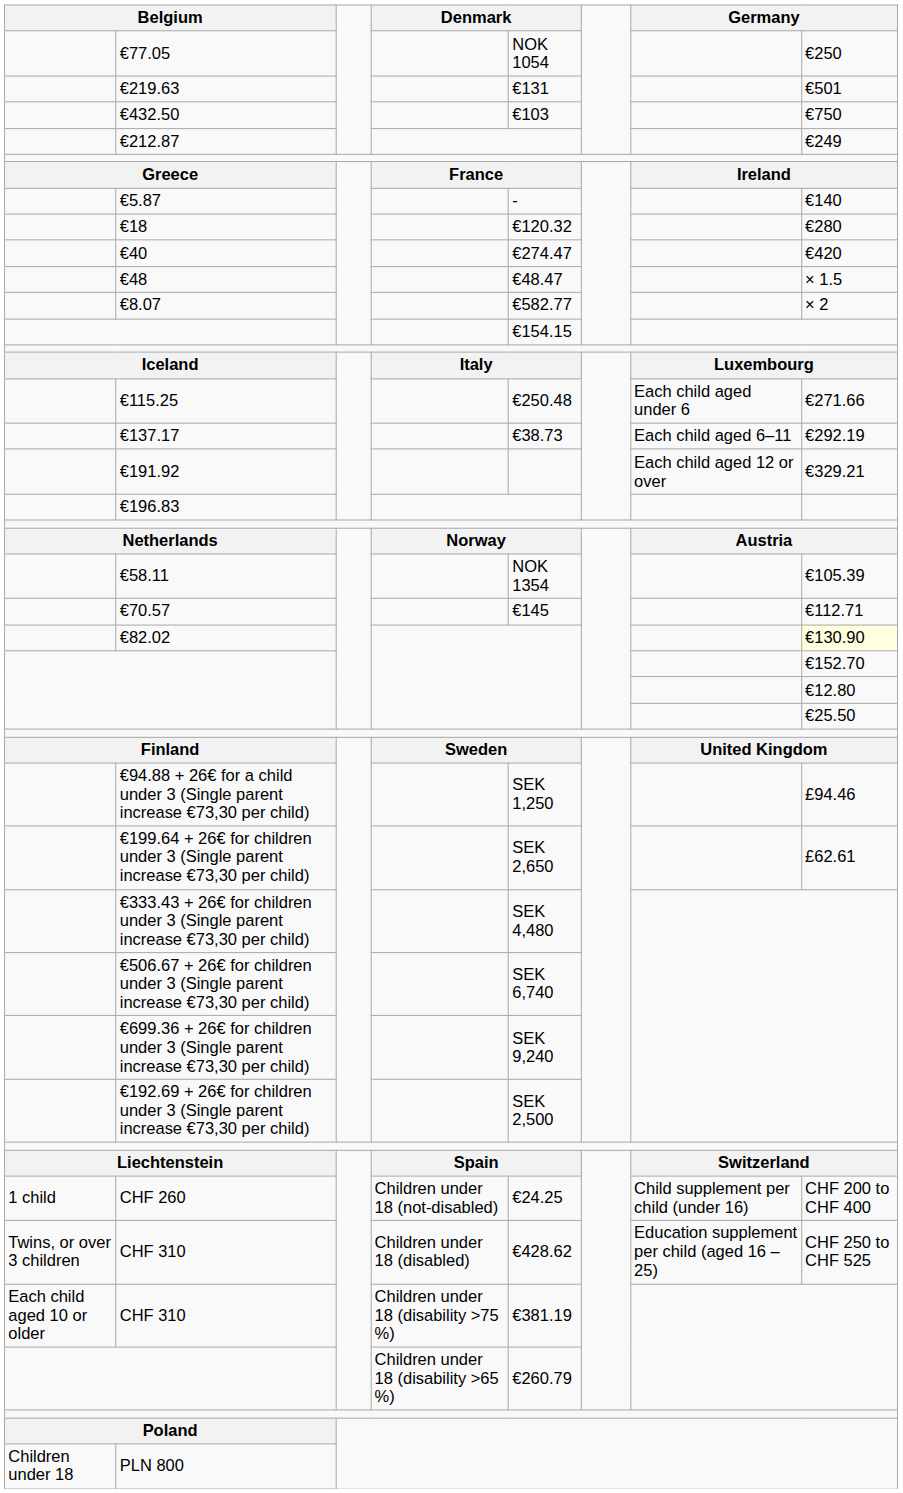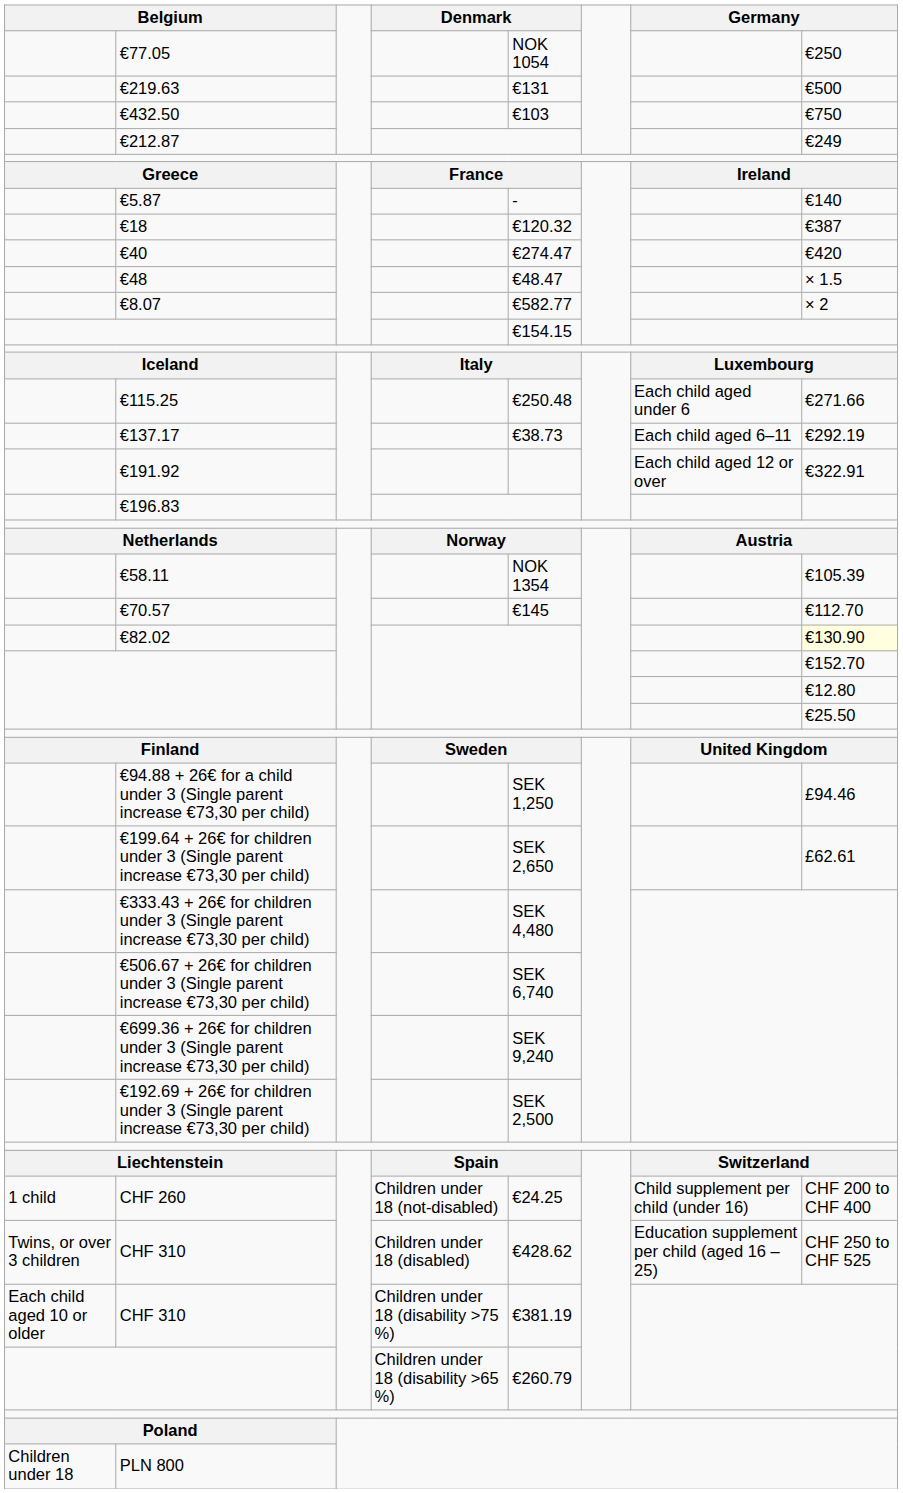 <table class="wikitable" align="left">
 <tr>
 <th colspan=2> Belgium</th>
 <td rowspan=5>      </td>
 <th colspan=2> Denmark</th>
 <td rowspan=5>         </td>
 <th colspan=2> Germany</th>
 </tr>
 <tr>
 <td></td>
 <td>€77.05</td>
 <td></td>
 <td>NOK 1054 </td>
 <td></td>
 <td>€250</td>
 </tr>
 <tr>
 <td></td>
 <td>€219.63</td>
 <td></td>
 <td>€131</td>
 <td></td>
-<td>€501</td>
+<td>€500</td>
 </tr>
 <tr>
 <td></td>
 <td>€432.50</td>
 <td></td>
 <td>€103</td>
 <td></td>
 <td>€750</td>
 </tr>
 <tr>
 <td></td>
 <td>€212.87</td>
 <td colspan=2></td>
 <td></td>
 <td>€249</td>
 </tr>
 <tr>
 <td colspan="8"></td>
 </tr>
 <tr>
 <th colspan=2> Greece</th>
 <td rowspan=7></td>
 <th colspan=2> France</th>
 <td rowspan=7></td>
 <th colspan=2> Ireland</th>
 </tr>
 <tr>
 <td></td>
 <td>€5.87</td>
 <td></td>
 <td>-</td>
 <td></td>
 <td>€140</td>
 </tr>
 <tr>
 <td></td>
 <td>€18</td>
 <td></td>
 <td>€120.32</td>
 <td></td>
-<td>€280</td>
+<td>€387</td>
 </tr>
 <tr>
 <td></td>
 <td>€40</td>
 <td></td>
 <td>€274.47</td>
 <td></td>
 <td>€420</td>
 </tr>
 <tr>
 <td></td>
 <td>€48</td>
 <td></td>
 <td>€48.47</td>
 <td></td>
 <td>× 1.5</td>
 </tr>
 <tr>
 <td></td>
 <td>€8.07</td>
 <td></td>
 <td>€582.77</td>
 <td></td>
 <td>× 2</td>
 </tr>
 <tr>
 <td colspan=2></td>
 <td></td>
 <td>€154.15</td>
 <td colspan=2></td>
 </tr>
 <tr>
 <td colspan="8"></td>
 </tr>
 <tr>
 <th colspan=2> Iceland</th>
 <td rowspan=5></td>
 <th colspan=2> Italy</th>
 <td rowspan=5></td>
 <th colspan=2> Luxembourg</th>
 </tr>
 <tr>
 <td></td>
 <td>€115.25</td>
 <td></td>
 <td>€250.48</td>
 <td>Each child aged under 6</td>
 <td>€271.66</td>
 </tr>
 <tr>
 <td></td>
 <td>€137.17</td>
 <td></td>
 <td>€38.73</td>
 <td>Each child aged 6–11</td>
 <td>€292.19</td>
 </tr>
 <tr>
 <td></td>
 <td>€191.92</td>
 <td></td>
 <td></td>
 <td>Each child aged 12 or over</td>
-<td>€329.21</td>
+<td>€322.91</td>
 </tr>
 <tr>
 <td></td>
 <td>€196.83</td>
 <td colspan=2></td>
 <td></td>
 <td></td>
 </tr>
 <tr>
 <td colspan="8"></td>
 </tr>
 <tr>
 <th colspan=2> Netherlands</th>
 <td rowspan=7></td>
 <th colspan=2> Norway</th>
 <td rowspan=7></td>
 <th colspan=2> Austria</th>
 </tr>
 <tr>
 <td></td>
 <td>€58.11</td>
 <td></td>
 <td>NOK 1354 </td>
 <td></td>
 <td>€105.39</td>
 </tr>
 <tr>
 <td></td>
 <td>€70.57</td>
 <td></td>
 <td>€145</td>
 <td></td>
-<td>€112.71</td>
+<td>€112.70</td>
 </tr>
 <tr>
 <td></td>
 <td>€82.02</td>
 <td rowspan=4 colspan=2></td>
 <td></td>
 <td style="background: lightyellow;">€130.90</td>
 </tr>
 <tr>
 <td rowspan=3 colspan=2></td>
 <td></td>
 <td>€152.70</td>
 </tr>
 <tr>
 <td></td>
 <td>€12.80</td>
 </tr>
 <tr>
 <td></td>
 <td>€25.50</td>
 </tr>
 <tr>
 <td colspan="8"></td>
 </tr>
 <tr>
 <th colspan=2> Finland</th>
 <td rowspan=7></td>
 <th colspan=2> Sweden</th>
 <td rowspan=7></td>
 <th colspan=2> United Kingdom</th>
 </tr>
 <tr>
 <td></td>
 <td>€94.88 + 26€ for a child under 3 (Single parent increase €73,30 per child)</td>
 <td></td>
 <td>SEK 1,250 </td>
 <td></td>
 <td>£94.46 </td>
 </tr>
 <tr>
 <td></td>
 <td>€199.64 + 26€ for children under 3 (Single parent increase €73,30 per child)</td>
 <td></td>
 <td>SEK 2,650 </td>
 <td></td>
 <td>£62.61</td>
 </tr>
 <tr>
 <td></td>
 <td>€333.43 + 26€ for children under 3 (Single parent increase €73,30 per child)</td>
 <td></td>
 <td>SEK 4,480 </td>
 <td rowspan=4 colspan=2></td>
 </tr>
 <tr>
 <td></td>
 <td>€506.67 + 26€ for children under 3 (Single parent increase €73,30 per child)</td>
 <td></td>
 <td>SEK 6,740 </td>
 </tr>
 <tr>
 <td></td>
 <td>€699.36  + 26€ for children under 3 (Single parent increase €73,30 per child)</td>
 <td></td>
 <td>SEK 9,240 </td>
 </tr>
 <tr>
 <td></td>
 <td>€192.69  + 26€ for children under 3 (Single parent increase €73,30 per child)</td>
 <td></td>
 <td>SEK 2,500 </td>
 </tr>
 <tr>
 <td colspan="8"></td>
 </tr>
 <tr>
 <th colspan=2> Liechtenstein</th>
 <td rowspan=5></td>
 <th colspan=2> Spain</th>
 <td rowspan=5></td>
 <th colspan=2> Switzerland</th>
 </tr>
 <tr>
 <td>1 child</td>
 <td>CHF 260 </td>
 <td>Children under 18 (not-disabled)</td>
 <td>€24.25</td>
 <td>Child supplement per child (under 16)</td>
 <td>CHF 200 to CHF 400 </td>
 </tr>
 <tr>
 <td>Twins, or over 3 children</td>
 <td>CHF 310 </td>
 <td>Children under 18 (disabled)</td>
 <td>€428.62</td>
 <td>Education supplement per child (aged 16 – 25)</td>
 <td>CHF 250 to CHF 525 </td>
 </tr>
 <tr>
 <td>Each child aged 10 or older</td>
 <td>CHF 310 </td>
 <td>Children under 18 (disability >75 %)</td>
 <td>€381.19</td>
 <td rowspan=2 colspan=2></td>
 </tr>
 <tr>
 <td colspan=2></td>
 <td>Children under 18 (disability >65 %)</td>
 <td>€260.79</td>
 </tr>
 <tr>
 <td colspan="8"></td>
 </tr>
 <tr>
 <th colspan=2> Poland</th>
 </tr>
 <tr>
 <td>Children under 18</td>
 <td>PLN 800 </td>
 </tr>
 <tr>
 </tr>
 </table>
